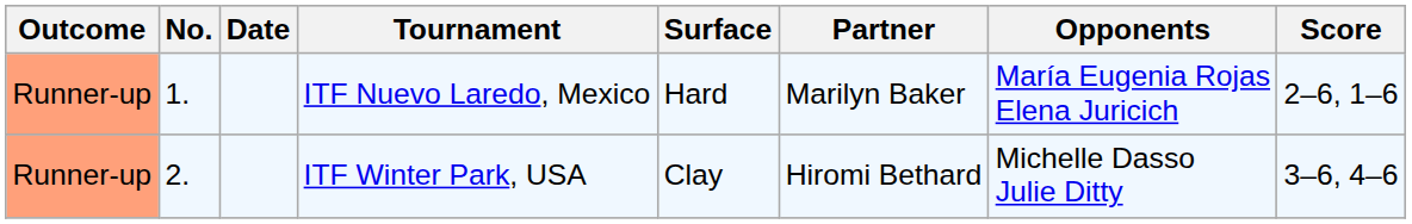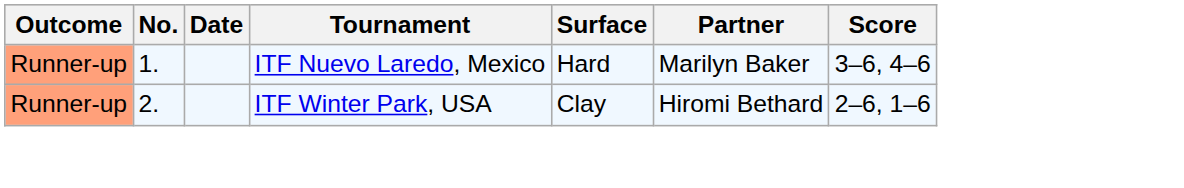 <table class="sortable wikitable" style=font-size:97%>
 <tr>
 <th>Outcome</th>
 <th>No.</th>
 <th>Date</th>
 <th>Tournament</th>
 <th>Surface</th>
 <th>Partner</th>
-<th>Opponents</th>
 <th>Score</th>
 </tr>
 <tr style="background:#f0f8ff;">
 <td style="background:#ffa07a;">Runner-up</td>
 <td>1.</td>
 <td></td>
 <td><a href='#'>ITF Nuevo Laredo</a>, Mexico</td>
 <td>Hard</td>
 <td> Marilyn Baker</td>
-<td> <a href='#'>María Eugenia Rojas</a> <br>  <a href='#'>Elena Juricich</a></td>
-<td>2–6, 1–6</td>
+<td>3–6, 4–6</td>
 </tr>
 <tr bgcolor="#f0f8ff">
 <td bgcolor="FFA07A">Runner-up</td>
 <td>2.</td>
 <td></td>
 <td><a href='#'>ITF Winter Park</a>, USA</td>
 <td>Clay</td>
 <td> Hiromi Bethard</td>
-<td> Michelle Dasso<br> <a href='#'>Julie Ditty</a></td>
-<td>3–6, 4–6</td>
+<td>2–6, 1–6</td>
 </tr>
 </table>
